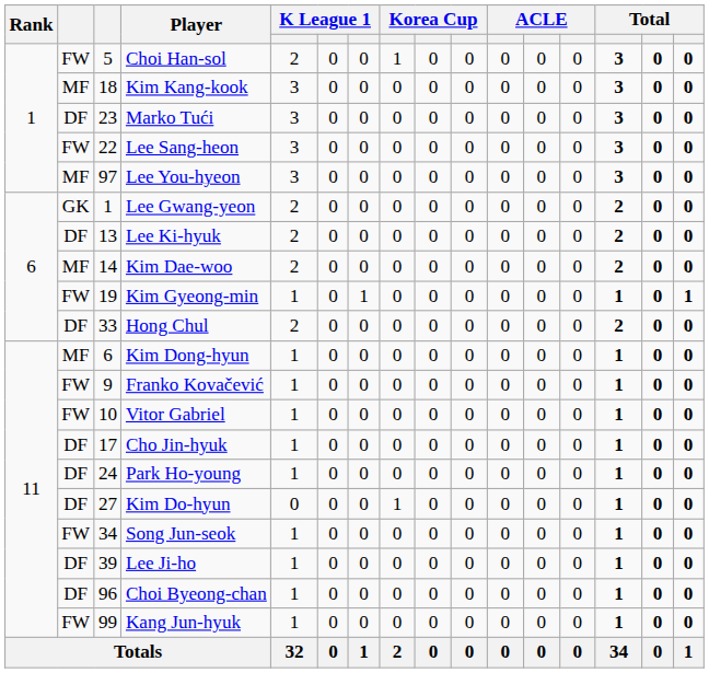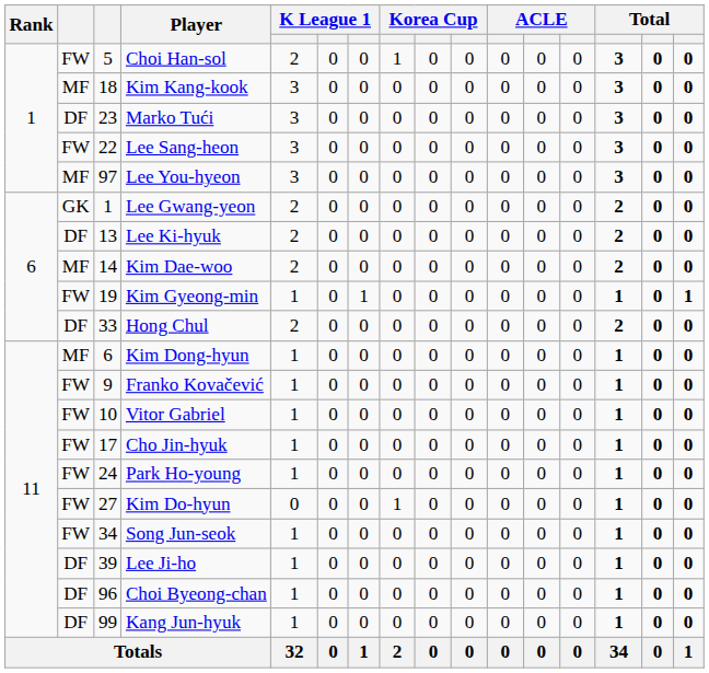 <table class="wikitable sortable" style="text-align:center">
 <tr>
 <th rowspan="2">Rank</th>
 <th rowspan="2"></th>
 <th rowspan="2"></th>
 <th rowspan="2">Player</th>
 <th colspan="3" style="width:85px;"><a href='#'>K League 1</a></th>
 <th colspan="3" style="width:85px;"><a href='#'>Korea Cup</a></th>
 <th colspan="3" style="width:85px;"><a href='#'>ACLE</a></th>
 <th colspan="3" style="width:85px;">Total</th>
 </tr>
 <tr>
 <th></th>
 <th></th>
 <th></th>
 <th></th>
 <th></th>
 <th></th>
 <th></th>
 <th></th>
 <th></th>
 <th></th>
 <th></th>
 <th></th>
 </tr>
 <tr>
 <td rowspan="5">1</td>
 <td>FW</td>
 <td>5</td>
 <td align=left> <a href='#'>Choi Han-sol</a></td>
 <td>2</td>
 <td>0</td>
 <td>0</td>
 <td>1</td>
 <td>0</td>
 <td>0</td>
 <td>0</td>
 <td>0</td>
 <td>0</td>
 <td><strong>3</strong></td>
 <td><strong>0</strong></td>
 <td><strong>0</strong></td>
 </tr>
 <tr>
 <td>MF</td>
 <td>18</td>
 <td align=left> <a href='#'>Kim Kang-kook</a></td>
 <td>3</td>
 <td>0</td>
 <td>0</td>
 <td>0</td>
 <td>0</td>
 <td>0</td>
 <td>0</td>
 <td>0</td>
 <td>0</td>
 <td><strong>3</strong></td>
 <td><strong>0</strong></td>
 <td><strong>0</strong></td>
 </tr>
 <tr>
 <td>DF</td>
 <td>23</td>
 <td align=left> <a href='#'>Marko Tući</a></td>
 <td>3</td>
 <td>0</td>
 <td>0</td>
 <td>0</td>
 <td>0</td>
 <td>0</td>
 <td>0</td>
 <td>0</td>
 <td>0</td>
 <td><strong>3</strong></td>
 <td><strong>0</strong></td>
 <td><strong>0</strong></td>
 </tr>
 <tr>
 <td>FW</td>
 <td>22</td>
 <td align=left> <a href='#'>Lee Sang-heon</a></td>
 <td>3</td>
 <td>0</td>
 <td>0</td>
 <td>0</td>
 <td>0</td>
 <td>0</td>
 <td>0</td>
 <td>0</td>
 <td>0</td>
 <td><strong>3</strong></td>
 <td><strong>0</strong></td>
 <td><strong>0</strong></td>
 </tr>
 <tr>
 <td>MF</td>
 <td>97</td>
 <td align=left> <a href='#'>Lee You-hyeon</a></td>
 <td>3</td>
 <td>0</td>
 <td>0</td>
 <td>0</td>
 <td>0</td>
 <td>0</td>
 <td>0</td>
 <td>0</td>
 <td>0</td>
 <td><strong>3</strong></td>
 <td><strong>0</strong></td>
 <td><strong>0</strong></td>
 </tr>
 <tr>
 <td rowspan="5">6</td>
 <td>GK</td>
 <td>1</td>
 <td align=left> <a href='#'>Lee Gwang-yeon</a></td>
 <td>2</td>
 <td>0</td>
 <td>0</td>
 <td>0</td>
 <td>0</td>
 <td>0</td>
 <td>0</td>
 <td>0</td>
 <td>0</td>
 <td><strong>2</strong></td>
 <td><strong>0</strong></td>
 <td><strong>0</strong></td>
 </tr>
 <tr>
 <td>DF</td>
 <td>13</td>
 <td align=left> <a href='#'>Lee Ki-hyuk</a></td>
 <td>2</td>
 <td>0</td>
 <td>0</td>
 <td>0</td>
 <td>0</td>
 <td>0</td>
 <td>0</td>
 <td>0</td>
 <td>0</td>
 <td><strong>2</strong></td>
 <td><strong>0</strong></td>
 <td><strong>0</strong></td>
 </tr>
 <tr>
 <td>MF</td>
 <td>14</td>
 <td align=left> <a href='#'>Kim Dae-woo</a></td>
 <td>2</td>
 <td>0</td>
 <td>0</td>
 <td>0</td>
 <td>0</td>
 <td>0</td>
 <td>0</td>
 <td>0</td>
 <td>0</td>
 <td><strong>2</strong></td>
 <td><strong>0</strong></td>
 <td><strong>0</strong></td>
 </tr>
 <tr>
 <td>FW</td>
 <td>19</td>
 <td align=left> <a href='#'>Kim Gyeong-min</a></td>
 <td>1</td>
 <td>0</td>
 <td>1</td>
 <td>0</td>
 <td>0</td>
 <td>0</td>
 <td>0</td>
 <td>0</td>
 <td>0</td>
 <td><strong>1</strong></td>
 <td><strong>0</strong></td>
 <td><strong>1</strong></td>
 </tr>
 <tr>
 <td>DF</td>
 <td>33</td>
 <td align=left> <a href='#'>Hong Chul</a></td>
 <td>2</td>
 <td>0</td>
 <td>0</td>
 <td>0</td>
 <td>0</td>
 <td>0</td>
 <td>0</td>
 <td>0</td>
 <td>0</td>
 <td><strong>2</strong></td>
 <td><strong>0</strong></td>
 <td><strong>0</strong></td>
 </tr>
 <tr>
 <td rowspan="10">11</td>
 <td>MF</td>
 <td>6</td>
 <td align=left> <a href='#'>Kim Dong-hyun</a></td>
 <td>1</td>
 <td>0</td>
 <td>0</td>
 <td>0</td>
 <td>0</td>
 <td>0</td>
 <td>0</td>
 <td>0</td>
 <td>0</td>
 <td><strong>1</strong></td>
 <td><strong>0</strong></td>
 <td><strong>0</strong></td>
 </tr>
 <tr>
 <td>FW</td>
 <td>9</td>
 <td align=left> <a href='#'>Franko Kovačević</a></td>
 <td>1</td>
 <td>0</td>
 <td>0</td>
 <td>0</td>
 <td>0</td>
 <td>0</td>
 <td>0</td>
 <td>0</td>
 <td>0</td>
 <td><strong>1</strong></td>
 <td><strong>0</strong></td>
 <td><strong>0</strong></td>
 </tr>
 <tr>
 <td>FW</td>
 <td>10</td>
 <td align=left> <a href='#'>Vitor Gabriel</a></td>
 <td>1</td>
 <td>0</td>
 <td>0</td>
 <td>0</td>
 <td>0</td>
 <td>0</td>
 <td>0</td>
 <td>0</td>
 <td>0</td>
 <td><strong>1</strong></td>
 <td><strong>0</strong></td>
 <td><strong>0</strong></td>
 </tr>
 <tr>
-<td>DF</td>
+<td>FW</td>
 <td>17</td>
 <td align=left> <a href='#'>Cho Jin-hyuk</a></td>
 <td>1</td>
 <td>0</td>
 <td>0</td>
 <td>0</td>
 <td>0</td>
 <td>0</td>
 <td>0</td>
 <td>0</td>
 <td>0</td>
 <td><strong>1</strong></td>
 <td><strong>0</strong></td>
 <td><strong>0</strong></td>
 </tr>
 <tr>
-<td>DF</td>
+<td>FW</td>
 <td>24</td>
 <td align=left> <a href='#'>Park Ho-young</a></td>
 <td>1</td>
 <td>0</td>
 <td>0</td>
 <td>0</td>
 <td>0</td>
 <td>0</td>
 <td>0</td>
 <td>0</td>
 <td>0</td>
 <td><strong>1</strong></td>
 <td><strong>0</strong></td>
 <td><strong>0</strong></td>
 </tr>
 <tr>
-<td>DF</td>
+<td>FW</td>
 <td>27</td>
 <td align=left> <a href='#'>Kim Do-hyun</a></td>
 <td>0</td>
 <td>0</td>
 <td>0</td>
 <td>1</td>
 <td>0</td>
 <td>0</td>
 <td>0</td>
 <td>0</td>
 <td>0</td>
 <td><strong>1</strong></td>
 <td><strong>0</strong></td>
 <td><strong>0</strong></td>
 </tr>
 <tr>
 <td>FW</td>
 <td>34</td>
 <td align=left> <a href='#'>Song Jun-seok</a></td>
 <td>1</td>
 <td>0</td>
 <td>0</td>
 <td>0</td>
 <td>0</td>
 <td>0</td>
 <td>0</td>
 <td>0</td>
 <td>0</td>
 <td><strong>1</strong></td>
 <td><strong>0</strong></td>
 <td><strong>0</strong></td>
 </tr>
 <tr>
 <td>DF</td>
 <td>39</td>
 <td align=left> <a href='#'>Lee Ji-ho</a></td>
 <td>1</td>
 <td>0</td>
 <td>0</td>
 <td>0</td>
 <td>0</td>
 <td>0</td>
 <td>0</td>
 <td>0</td>
 <td>0</td>
 <td><strong>1</strong></td>
 <td><strong>0</strong></td>
 <td><strong>0</strong></td>
 </tr>
 <tr>
 <td>DF</td>
 <td>96</td>
 <td align=left> <a href='#'>Choi Byeong-chan</a></td>
 <td>1</td>
 <td>0</td>
 <td>0</td>
 <td>0</td>
 <td>0</td>
 <td>0</td>
 <td>0</td>
 <td>0</td>
 <td>0</td>
 <td><strong>1</strong></td>
 <td><strong>0</strong></td>
 <td><strong>0</strong></td>
 </tr>
 <tr>
-<td>FW</td>
+<td>DF</td>
 <td>99</td>
 <td align=left> <a href='#'>Kang Jun-hyuk</a></td>
 <td>1</td>
 <td>0</td>
 <td>0</td>
 <td>0</td>
 <td>0</td>
 <td>0</td>
 <td>0</td>
 <td>0</td>
 <td>0</td>
 <td><strong>1</strong></td>
 <td><strong>0</strong></td>
 <td><strong>0</strong></td>
 </tr>
 <tr>
 <th colspan="4">Totals</th>
 <th>32</th>
 <th>0</th>
 <th>1</th>
 <th>2</th>
 <th>0</th>
 <th>0</th>
 <th>0</th>
 <th>0</th>
 <th>0</th>
 <th>34</th>
 <th>0</th>
 <th>1</th>
 </tr>
 </table>
